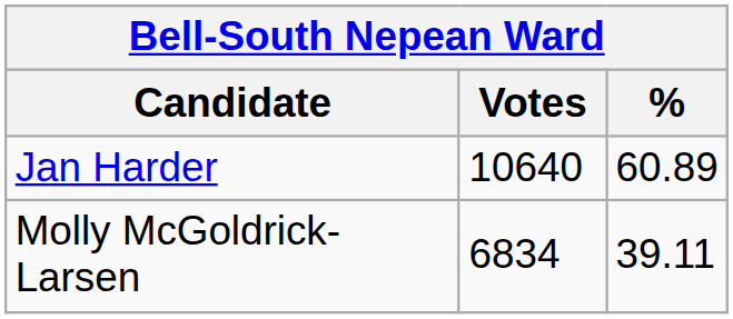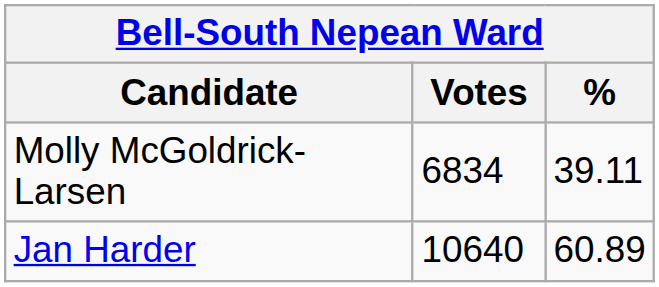 <table class="wikitable">
 <tr>
 <th colspan="3"><a href='#'>Bell-South Nepean Ward</a></th>
 </tr>
 <tr>
 <th style="width: 170px">Candidate</th>
 <th style="width: 50px">Votes</th>
 <th style="width: 40px">%</th>
 </tr>
 <tr>
+<td>Molly McGoldrick-Larsen</td>
+<td>6834</td>
+<td>39.11</td>
+</tr>
+<tr>
 <td><a href='#'>Jan Harder</a></td>
 <td>10640</td>
 <td>60.89</td>
 </tr>
-<tr>
-<td>Molly McGoldrick-Larsen</td>
-<td>6834</td>
-<td>39.11</td>
-</tr>
 </table>
